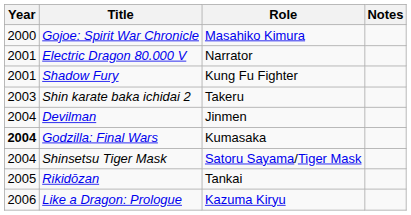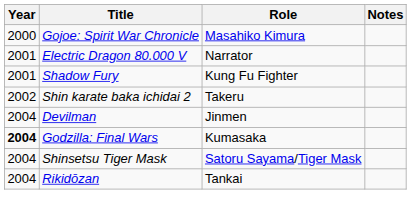 <table class="wikitable sortable">
 <tr>
 <th>Year</th>
 <th>Title</th>
 <th>Role</th>
 <th>Notes</th>
 </tr>
 <tr>
 <td>2000</td>
 <td><em><a href='#'>Gojoe: Spirit War Chronicle</a></em></td>
 <td><a href='#'>Masahiko Kimura</a></td>
 <td></td>
 </tr>
 <tr>
 <td>2001</td>
 <td><em><a href='#'>Electric Dragon 80.000 V</a></em></td>
 <td>Narrator</td>
 <td></td>
 </tr>
 <tr>
 <td>2001</td>
 <td><em><a href='#'>Shadow Fury</a></em></td>
 <td>Kung Fu Fighter</td>
 <td></td>
 </tr>
 <tr>
-<td>2003</td>
+<td>2002</td>
 <td><em>Shin karate baka ichidai 2</em></td>
 <td>Takeru</td>
 <td></td>
 </tr>
 <tr>
 <td>2004</td>
 <td><em><a href='#'>Devilman</a></em></td>
 <td>Jinmen</td>
 <td></td>
 </tr>
 <tr>
 <td><strong>2004</strong></td>
 <td><em><a href='#'>Godzilla: Final Wars</a></em></td>
 <td>Kumasaka</td>
 <td></td>
 </tr>
 <tr>
 <td>2004</td>
 <td><em>Shinsetsu Tiger Mask</em></td>
 <td><a href='#'>Satoru Sayama</a>/<a href='#'>Tiger Mask</a></td>
 <td></td>
 </tr>
 <tr>
-<td>2005</td>
+<td>2004</td>
 <td><em><a href='#'>Rikidōzan</a></em></td>
 <td>Tankai</td>
 <td></td>
 </tr>
-<tr>
-<td>2006</td>
-<td><em><a href='#'>Like a Dragon: Prologue</a></em></td>
-<td><a href='#'>Kazuma Kiryu</a></td>
-<td></td>
-</tr>
 </table>
